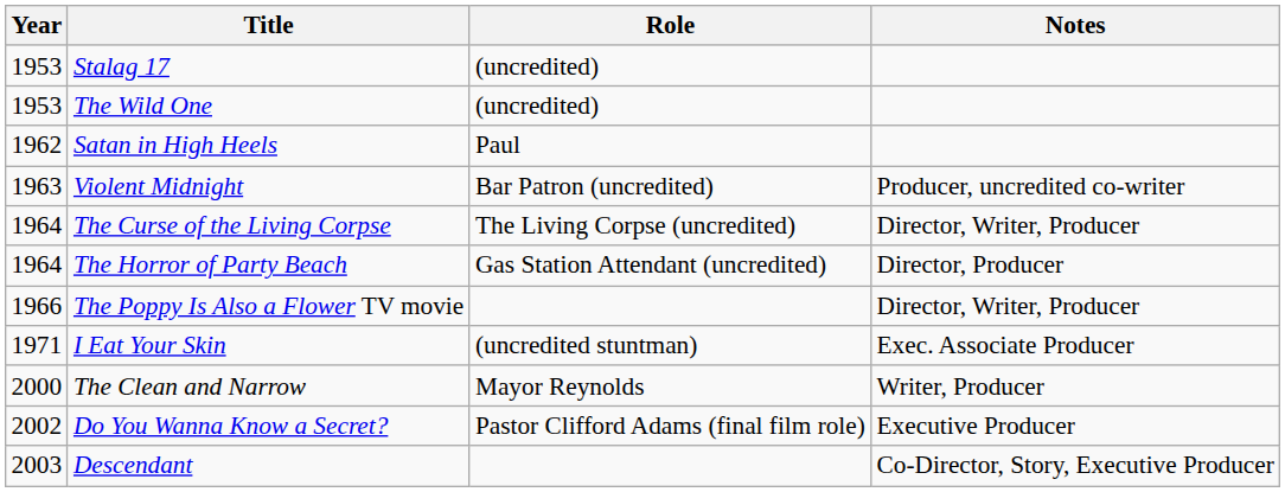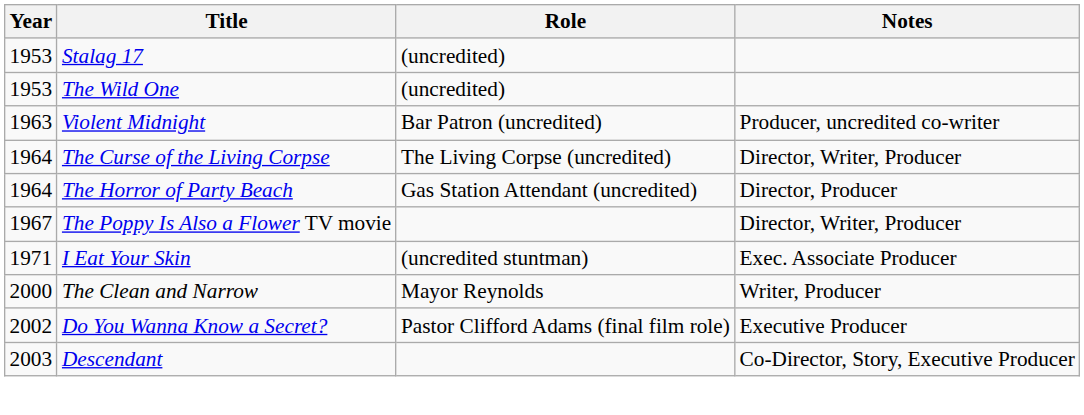 <table class="wikitable">
 <tr>
 <th>Year</th>
 <th>Title</th>
 <th>Role</th>
 <th>Notes</th>
 </tr>
 <tr>
 <td>1953</td>
 <td><em><a href='#'>Stalag 17</a></em></td>
 <td>(uncredited)</td>
 <td></td>
 </tr>
 <tr>
 <td>1953</td>
 <td><em><a href='#'>The Wild One</a></em></td>
 <td>(uncredited)</td>
-<td></td>
-</tr>
-<tr>
-<td>1962</td>
-<td><em><a href='#'>Satan in High Heels</a></em></td>
-<td>Paul</td>
 <td></td>
 </tr>
 <tr>
 <td>1963</td>
 <td><em><a href='#'>Violent Midnight</a></em></td>
 <td>Bar Patron (uncredited)</td>
 <td>Producer, uncredited co-writer</td>
 </tr>
 <tr>
 <td>1964</td>
 <td><em><a href='#'>The Curse of the Living Corpse</a></em></td>
 <td>The Living Corpse (uncredited)</td>
 <td>Director, Writer, Producer</td>
 </tr>
 <tr>
 <td>1964</td>
 <td><em><a href='#'>The Horror of Party Beach</a></em></td>
 <td>Gas Station Attendant (uncredited)</td>
 <td>Director, Producer</td>
 </tr>
 <tr>
-<td>1966</td>
+<td>1967</td>
 <td><em><a href='#'>The Poppy Is Also a Flower</a></em> TV movie</td>
 <td></td>
 <td>Director, Writer, Producer</td>
 </tr>
 <tr>
 <td>1971</td>
 <td><em><a href='#'>I Eat Your Skin</a></em></td>
 <td>(uncredited stuntman)</td>
 <td>Exec. Associate Producer</td>
 </tr>
 <tr>
 <td>2000</td>
 <td><em>The Clean and Narrow</em></td>
 <td>Mayor Reynolds</td>
 <td>Writer, Producer</td>
 </tr>
 <tr>
 <td>2002</td>
 <td><em><a href='#'>Do You Wanna Know a Secret?</a></em></td>
 <td>Pastor Clifford Adams (final film role)</td>
 <td>Executive Producer</td>
 </tr>
 <tr>
 <td>2003</td>
 <td><em><a href='#'>Descendant</a></em></td>
 <td></td>
 <td>Co-Director, Story, Executive Producer</td>
 </tr>
 </table>
